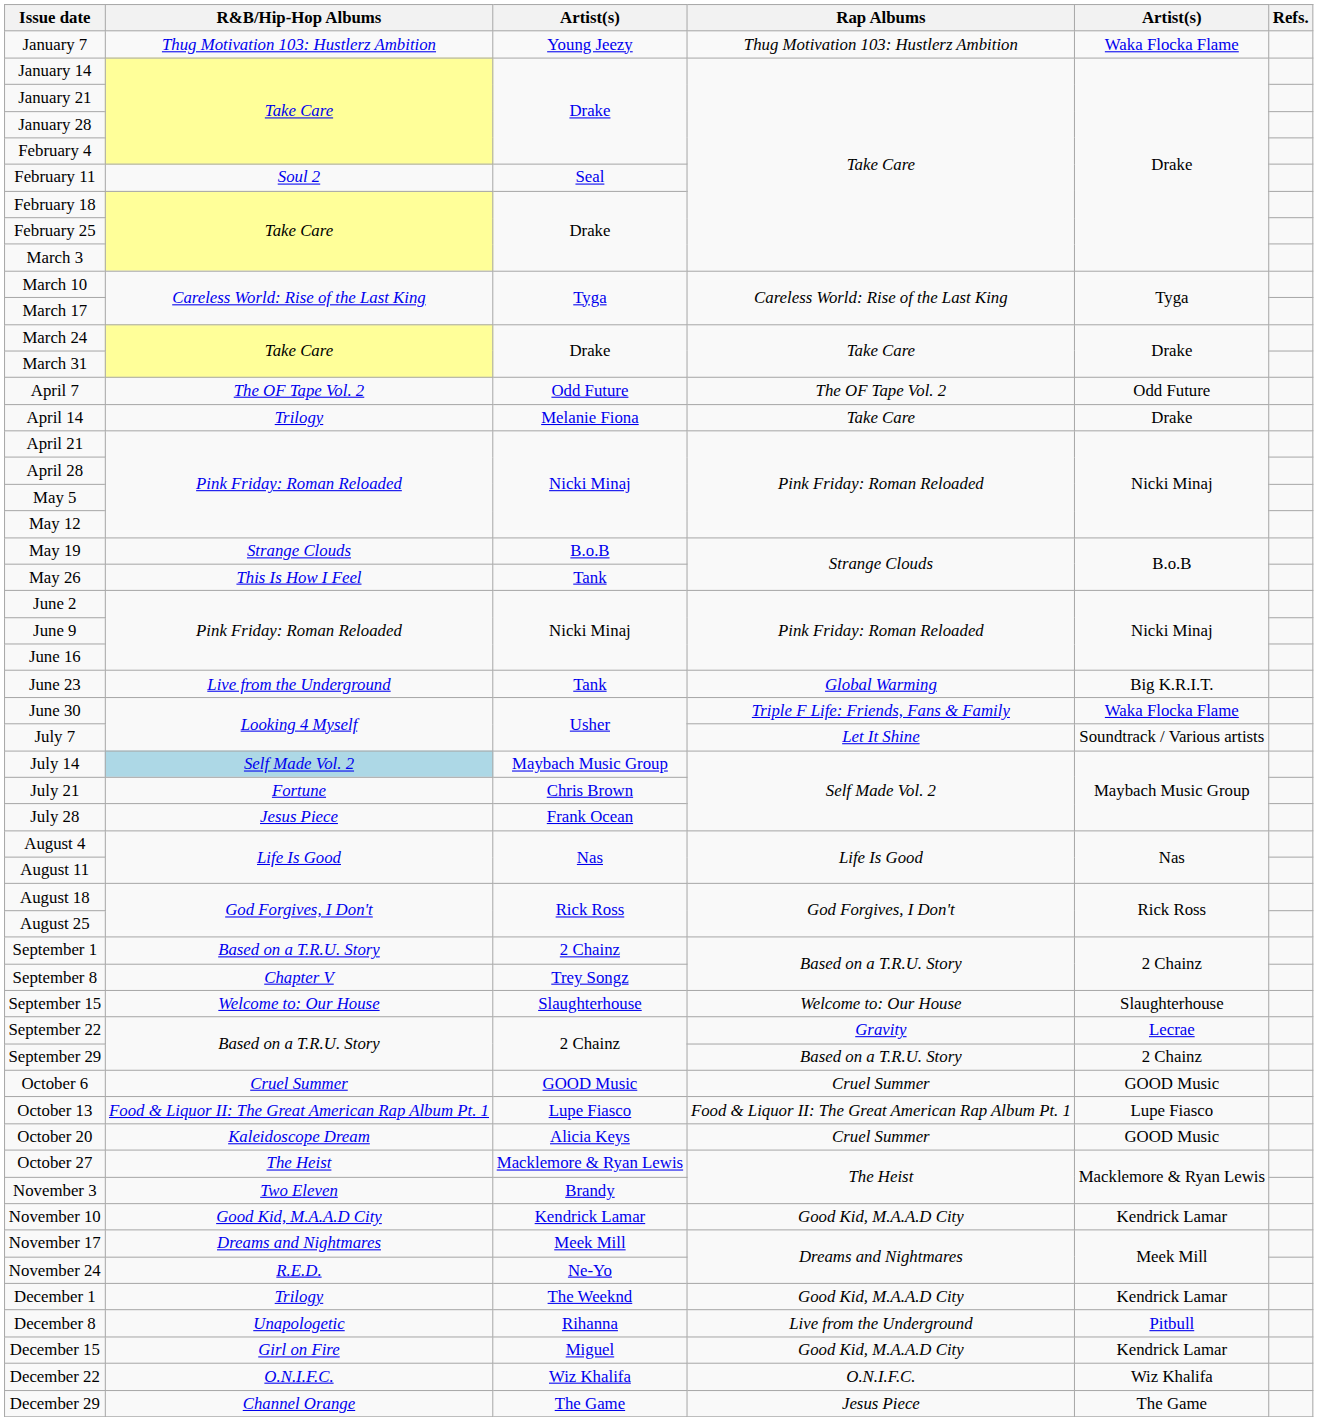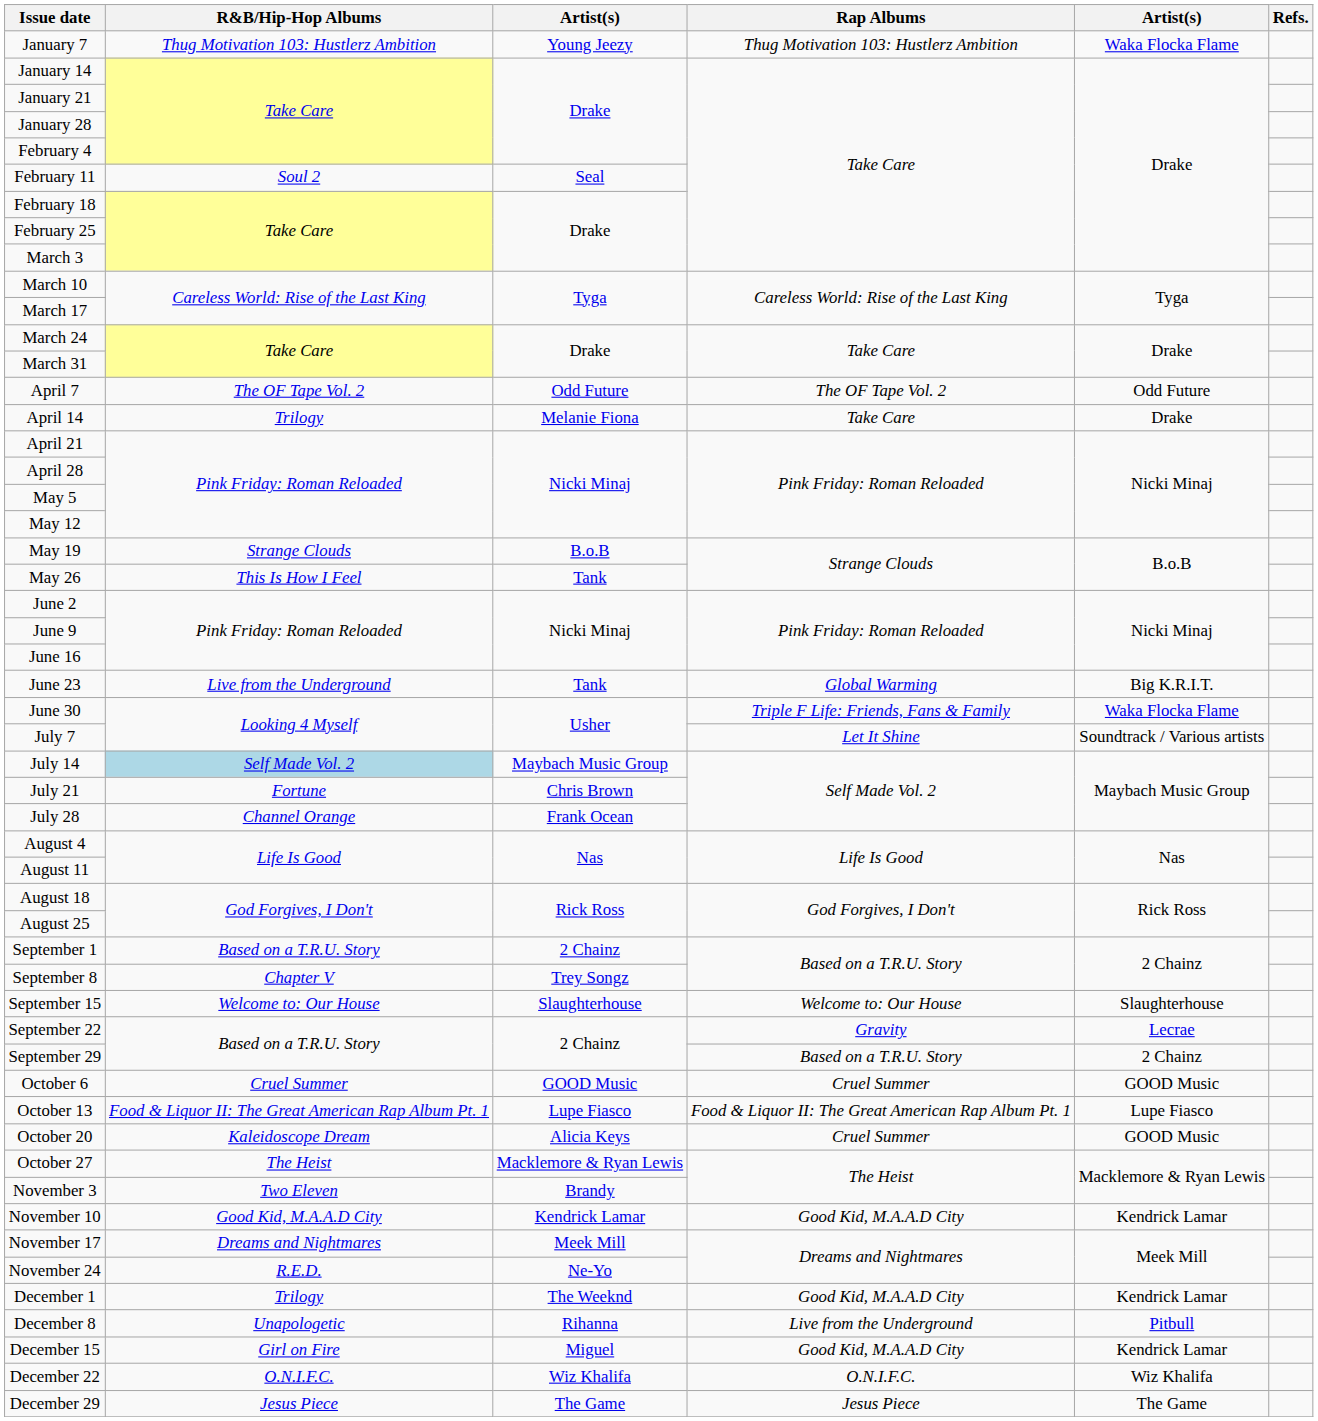 <table class="wikitable" style="text-align: center;">
 <tr>
 <th>Issue date</th>
 <th>R&B/Hip-Hop Albums</th>
 <th>Artist(s)</th>
 <th>Rap Albums</th>
 <th>Artist(s)</th>
 <th>Refs.</th>
 </tr>
 <tr>
 <td>January 7</td>
 <td><em><a href='#'>Thug Motivation 103: Hustlerz Ambition</a></em></td>
 <td><a href='#'>Young Jeezy</a></td>
 <td><em>Thug Motivation 103: Hustlerz Ambition</em></td>
 <td><a href='#'>Waka Flocka Flame</a></td>
 <td></td>
 </tr>
 <tr>
 <td>January 14</td>
 <td bgcolor=#FFFF99 rowspan="4"><em><a href='#'>Take Care</a></em> </td>
 <td rowspan="4"><a href='#'>Drake</a></td>
 <td rowspan="8"><em>Take Care</em></td>
 <td rowspan="8">Drake</td>
 <td></td>
 </tr>
 <tr>
 <td>January 21</td>
 <td></td>
 </tr>
 <tr>
 <td>January 28</td>
 <td></td>
 </tr>
 <tr>
 <td>February 4</td>
 <td></td>
 </tr>
 <tr>
 <td>February 11</td>
 <td><em><a href='#'>Soul 2</a></em></td>
 <td><a href='#'>Seal</a></td>
 <td></td>
 </tr>
 <tr>
 <td>February 18</td>
 <td bgcolor=#FFFF99 rowspan="3"><em>Take Care</em> </td>
 <td rowspan="3">Drake</td>
 <td></td>
 </tr>
 <tr>
 <td>February 25</td>
 <td></td>
 </tr>
 <tr>
 <td>March 3</td>
 <td></td>
 </tr>
 <tr>
 <td>March 10</td>
 <td rowspan="2"><em><a href='#'>Careless World: Rise of the Last King</a></em></td>
 <td rowspan="2"><a href='#'>Tyga</a></td>
 <td rowspan="2"><em>Careless World: Rise of the Last King</em></td>
 <td rowspan="2">Tyga</td>
 <td></td>
 </tr>
 <tr>
 <td>March 17</td>
 <td></td>
 </tr>
 <tr>
 <td>March 24</td>
 <td bgcolor=#FFFF99 rowspan="2"><em>Take Care</em> </td>
 <td rowspan="2">Drake</td>
 <td rowspan="2"><em>Take Care</em></td>
 <td rowspan="2">Drake</td>
 <td></td>
 </tr>
 <tr>
 <td>March 31</td>
 <td></td>
 </tr>
 <tr>
 <td>April 7</td>
 <td><em><a href='#'>The OF Tape Vol. 2</a></em></td>
 <td><a href='#'>Odd Future</a></td>
 <td><em>The OF Tape Vol. 2</em></td>
 <td>Odd Future</td>
 <td></td>
 </tr>
 <tr>
 <td>April 14</td>
 <td><em><a href='#'>Trilogy</a></em></td>
 <td><a href='#'>Melanie Fiona</a></td>
 <td><em>Take Care</em></td>
 <td>Drake</td>
 <td></td>
 </tr>
 <tr>
 <td>April 21</td>
 <td rowspan="4"><em><a href='#'>Pink Friday: Roman Reloaded</a></em></td>
 <td rowspan="4"><a href='#'>Nicki Minaj</a></td>
 <td rowspan="4"><em>Pink Friday: Roman Reloaded</em></td>
 <td rowspan="4">Nicki Minaj</td>
 <td></td>
 </tr>
 <tr>
 <td>April 28</td>
 <td></td>
 </tr>
 <tr>
 <td>May 5</td>
 <td></td>
 </tr>
 <tr>
 <td>May 12</td>
 <td></td>
 </tr>
 <tr>
 <td>May 19</td>
 <td><em><a href='#'>Strange Clouds</a></em></td>
 <td><a href='#'>B.o.B</a></td>
 <td rowspan="2"><em>Strange Clouds</em></td>
 <td rowspan="2">B.o.B</td>
 <td></td>
 </tr>
 <tr>
 <td>May 26</td>
 <td><em><a href='#'>This Is How I Feel</a></em></td>
 <td><a href='#'>Tank</a></td>
 <td></td>
 </tr>
 <tr>
 <td>June 2</td>
 <td rowspan="3"><em>Pink Friday: Roman Reloaded</em></td>
 <td rowspan="3">Nicki Minaj</td>
 <td rowspan="3"><em>Pink Friday: Roman Reloaded</em></td>
 <td rowspan="3">Nicki Minaj</td>
 <td></td>
 </tr>
 <tr>
 <td>June 9</td>
 <td></td>
 </tr>
 <tr>
 <td>June 16</td>
 <td></td>
 </tr>
 <tr>
 <td>June 23</td>
 <td><em><a href='#'>Live from the Underground</a></em></td>
 <td><a href='#'>Tank</a></td>
 <td><a href='#'><em>Global Warming</em></a></td>
 <td>Big K.R.I.T.</td>
 <td></td>
 </tr>
 <tr>
 <td>June 30</td>
 <td rowspan="2"><em><a href='#'>Looking 4 Myself</a></em></td>
 <td rowspan="2"><a href='#'>Usher</a></td>
 <td><em><a href='#'>Triple F Life: Friends, Fans & Family</a></em></td>
 <td><a href='#'>Waka Flocka Flame</a></td>
 <td></td>
 </tr>
 <tr>
 <td>July 7</td>
 <td><a href='#'><em>Let It Shine</em></a></td>
 <td>Soundtrack / Various artists</td>
 <td></td>
 </tr>
 <tr>
 <td>July 14</td>
 <td style="background: lightblue;"><em><a href='#'>Self Made Vol. 2</a></em></td>
 <td><a href='#'>Maybach Music Group</a></td>
 <td rowspan="3"><em>Self Made Vol. 2</em></td>
 <td rowspan="3">Maybach Music Group</td>
 <td></td>
 </tr>
 <tr>
 <td>July 21</td>
 <td><em><a href='#'>Fortune</a></em></td>
 <td><a href='#'>Chris Brown</a></td>
 <td></td>
 </tr>
 <tr>
 <td>July 28</td>
-<td><em><a href='#'>Jesus Piece</a></em></td>
+<td><em><a href='#'>Channel Orange</a></em></td>
 <td><a href='#'>Frank Ocean</a></td>
 <td></td>
 </tr>
 <tr>
 <td>August 4</td>
 <td rowspan="2"><em><a href='#'>Life Is Good</a></em></td>
 <td rowspan="2"><a href='#'>Nas</a></td>
 <td rowspan="2"><em>Life Is Good</em></td>
 <td rowspan="2">Nas</td>
 <td></td>
 </tr>
 <tr>
 <td>August 11</td>
 <td></td>
 </tr>
 <tr>
 <td>August 18</td>
 <td rowspan="2"><em><a href='#'>God Forgives, I Don't</a></em></td>
 <td rowspan="2"><a href='#'>Rick Ross</a></td>
 <td rowspan="2"><em>God Forgives, I Don't</em></td>
 <td rowspan="2">Rick Ross</td>
 <td></td>
 </tr>
 <tr>
 <td>August 25</td>
 <td></td>
 </tr>
 <tr>
 <td>September 1</td>
 <td><em><a href='#'>Based on a T.R.U. Story</a></em></td>
 <td><a href='#'>2 Chainz</a></td>
 <td rowspan="2"><em>Based on a T.R.U. Story</em></td>
 <td rowspan="2">2 Chainz</td>
 <td></td>
 </tr>
 <tr>
 <td>September 8</td>
 <td><em><a href='#'>Chapter V</a></em></td>
 <td><a href='#'>Trey Songz</a></td>
 <td></td>
 </tr>
 <tr>
 <td>September 15</td>
 <td><em><a href='#'>Welcome to: Our House</a></em></td>
 <td><a href='#'>Slaughterhouse</a></td>
 <td><em>Welcome to: Our House</em></td>
 <td>Slaughterhouse</td>
 <td></td>
 </tr>
 <tr>
 <td>September 22</td>
 <td rowspan="2"><em>Based on a T.R.U. Story</em></td>
 <td rowspan="2">2 Chainz</td>
 <td><a href='#'><em>Gravity</em></a></td>
 <td><a href='#'>Lecrae</a></td>
 <td></td>
 </tr>
 <tr>
 <td>September 29</td>
 <td><em>Based on a T.R.U. Story</em></td>
 <td>2 Chainz</td>
 <td></td>
 </tr>
 <tr>
 <td>October 6</td>
 <td><em><a href='#'>Cruel Summer</a></em></td>
 <td><a href='#'>GOOD Music</a></td>
 <td><em>Cruel Summer</em></td>
 <td>GOOD Music</td>
 <td></td>
 </tr>
 <tr>
 <td>October 13</td>
 <td><em><a href='#'>Food & Liquor II: The Great American Rap Album Pt. 1</a></em></td>
 <td><a href='#'>Lupe Fiasco</a></td>
 <td><em>Food & Liquor II: The Great American Rap Album Pt. 1</em></td>
 <td>Lupe Fiasco</td>
 <td></td>
 </tr>
 <tr>
 <td>October 20</td>
 <td><em><a href='#'>Kaleidoscope Dream</a></em></td>
 <td><a href='#'>Alicia Keys</a></td>
 <td><em>Cruel Summer</em></td>
 <td>GOOD Music</td>
 <td></td>
 </tr>
 <tr>
 <td>October 27</td>
 <td><em><a href='#'>The Heist</a></em></td>
 <td><a href='#'>Macklemore & Ryan Lewis</a></td>
 <td rowspan="2"><em>The Heist</em></td>
 <td rowspan="2">Macklemore & Ryan Lewis</td>
 <td></td>
 </tr>
 <tr>
 <td>November 3</td>
 <td><em><a href='#'>Two Eleven</a></em></td>
 <td><a href='#'>Brandy</a></td>
 <td></td>
 </tr>
 <tr>
 <td>November 10</td>
 <td><em><a href='#'>Good Kid, M.A.A.D City</a></em></td>
 <td><a href='#'>Kendrick Lamar</a></td>
 <td><em>Good Kid, M.A.A.D City</em></td>
 <td>Kendrick Lamar</td>
 <td></td>
 </tr>
 <tr>
 <td>November 17</td>
 <td><em><a href='#'>Dreams and Nightmares</a></em></td>
 <td><a href='#'>Meek Mill</a></td>
 <td rowspan="2"><em>Dreams and Nightmares</em></td>
 <td rowspan="2">Meek Mill</td>
 <td></td>
 </tr>
 <tr>
 <td>November 24</td>
 <td><em><a href='#'>R.E.D.</a></em></td>
 <td><a href='#'>Ne-Yo</a></td>
 <td></td>
 </tr>
 <tr>
 <td>December 1</td>
 <td><em><a href='#'>Trilogy</a></em></td>
 <td><a href='#'>The Weeknd</a></td>
 <td><em>Good Kid, M.A.A.D City</em></td>
 <td>Kendrick Lamar</td>
 <td></td>
 </tr>
 <tr>
 <td>December 8</td>
 <td><em><a href='#'>Unapologetic</a></em></td>
 <td><a href='#'>Rihanna</a></td>
 <td><em>Live from the Underground</em></td>
 <td><a href='#'>Pitbull</a></td>
 <td></td>
 </tr>
 <tr>
 <td>December 15</td>
 <td><em><a href='#'>Girl on Fire</a></em></td>
 <td><a href='#'>Miguel</a></td>
 <td><em>Good Kid, M.A.A.D City</em></td>
 <td>Kendrick Lamar</td>
 <td></td>
 </tr>
 <tr>
 <td>December 22</td>
 <td><em><a href='#'>O.N.I.F.C.</a></em></td>
 <td><a href='#'>Wiz Khalifa</a></td>
 <td><em>O.N.I.F.C.</em></td>
 <td>Wiz Khalifa</td>
 <td></td>
 </tr>
 <tr>
 <td>December 29</td>
-<td><em><a href='#'>Channel Orange</a></em></td>
+<td><em><a href='#'>Jesus Piece</a></em></td>
 <td><a href='#'>The Game</a></td>
 <td><em>Jesus Piece</em></td>
 <td>The Game</td>
 <td></td>
 </tr>
 </table>
